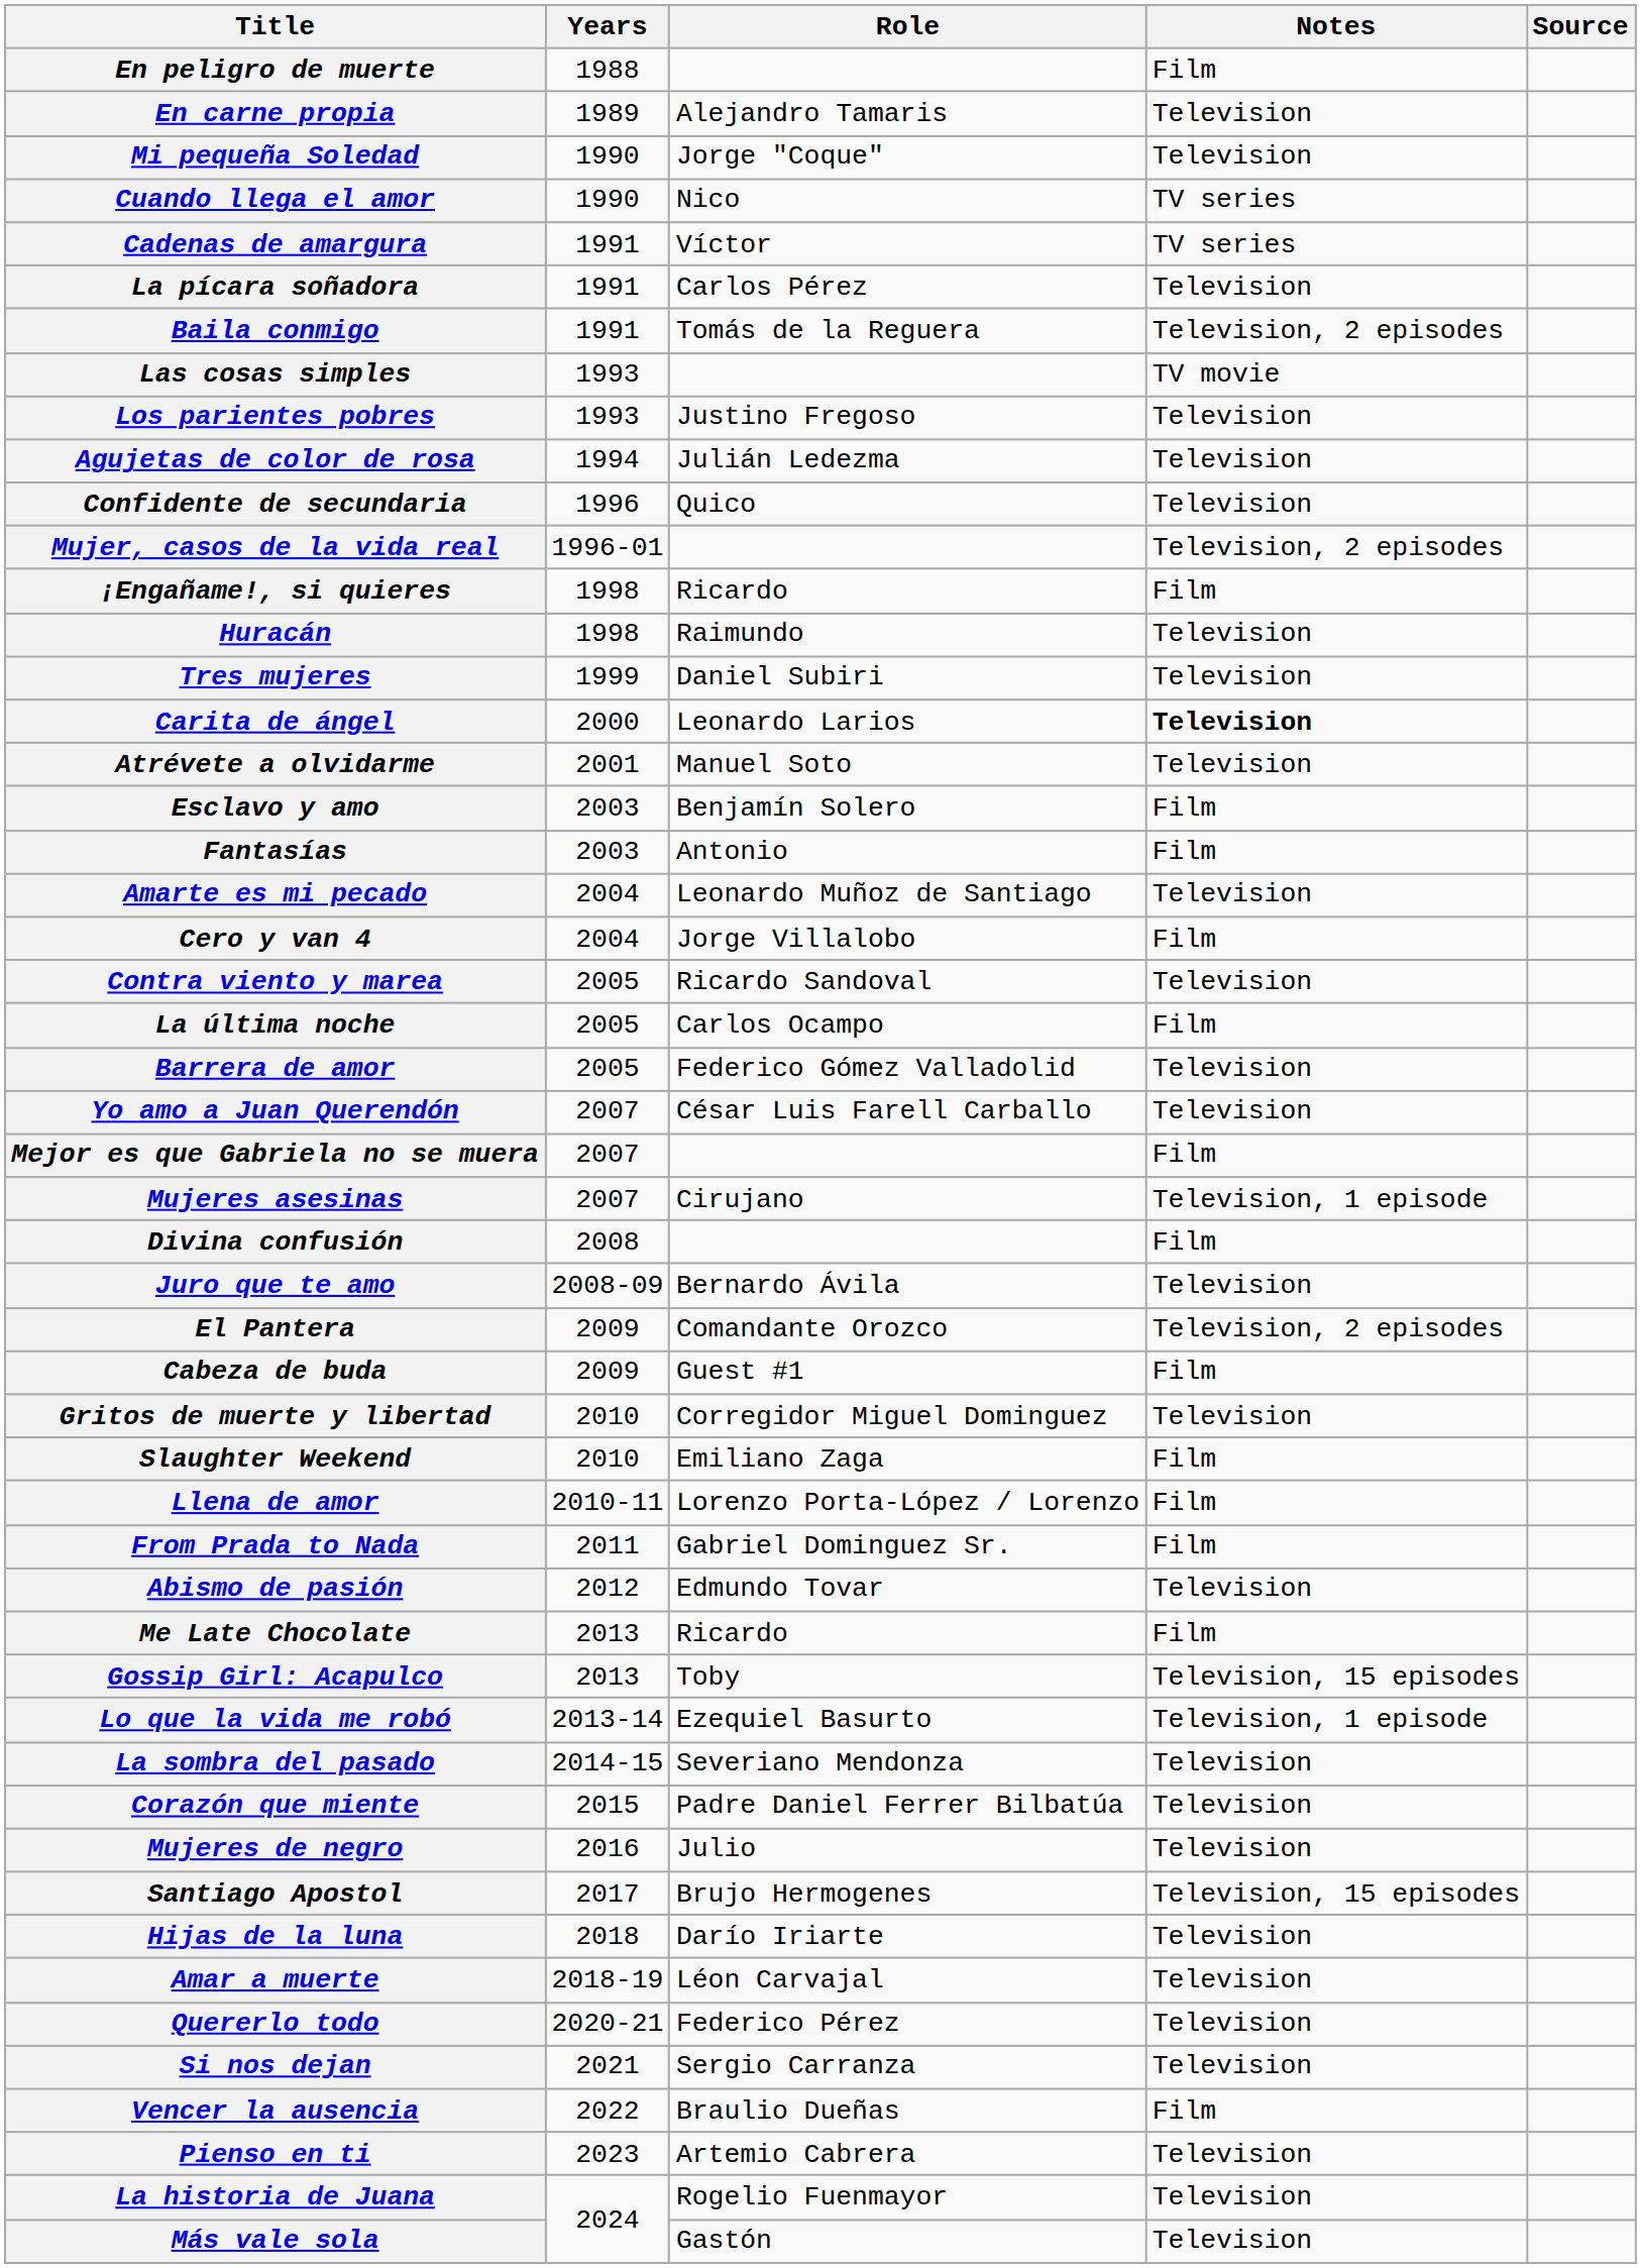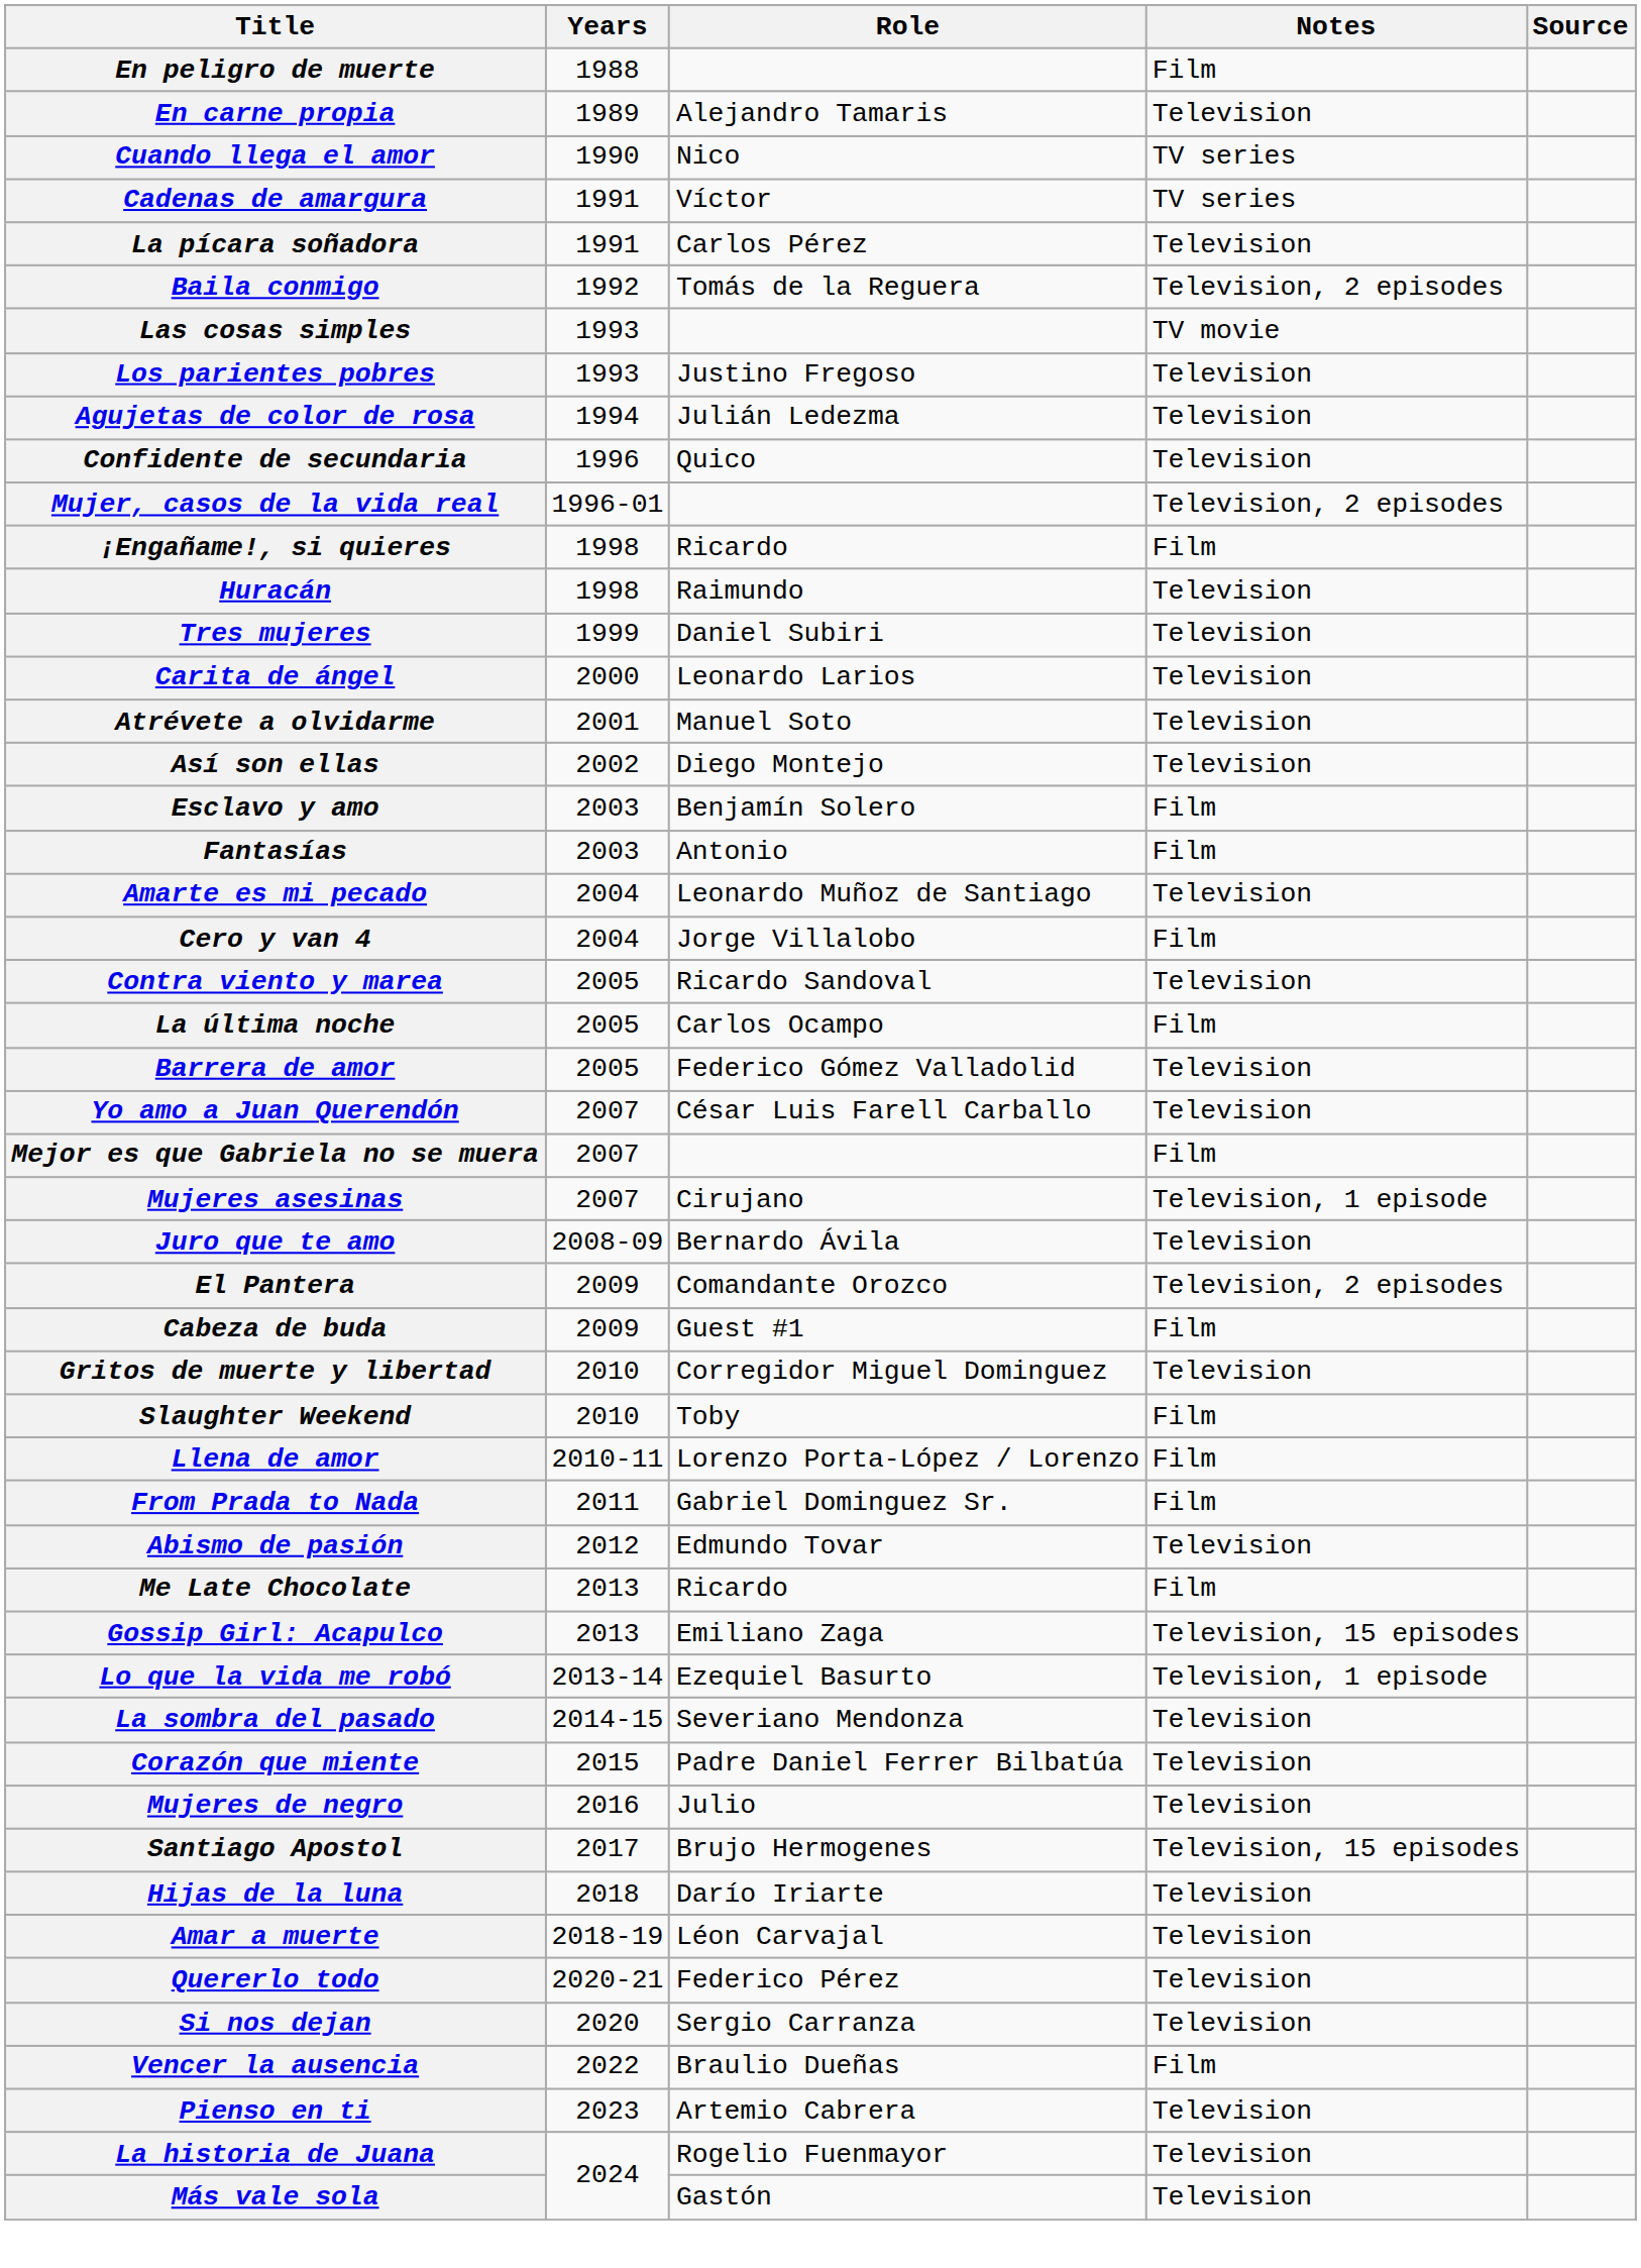 <table class="wikitable sortable plainrowheaders">
 <tr>
 <th scope="col">Title</th>
 <th scope="col">Years</th>
 <th scope="col">Role</th>
 <th scope="col" class="unsortable">Notes</th>
 <th scope="col" class="unsortable">Source</th>
 </tr>
 <tr>
 <th scope="row"><em>En peligro de muerte </em></th>
 <td align="center">1988</td>
 <td></td>
 <td>Film</td>
 <td></td>
 </tr>
 <tr>
 <th scope="row"><em><a href='#'>En carne propia</a></em></th>
 <td align="center">1989</td>
 <td>Alejandro Tamaris</td>
-<td>Television</td>
-<td></td>
-</tr>
-<tr>
-<th scope="row"><em><a href='#'>Mi pequeña Soledad</a></em></th>
-<td align="center">1990</td>
-<td>Jorge "Coque"</td>
 <td>Television</td>
 <td></td>
 </tr>
 <tr>
 <th scope="row"><em><a href='#'>Cuando llega el amor </a></em></th>
 <td align="center">1990</td>
 <td>Nico</td>
 <td>TV series</td>
 <td></td>
 </tr>
 <tr>
 <th scope="row"><em><a href='#'>Cadenas de amargura</a></em></th>
 <td align="center">1991</td>
 <td>Víctor</td>
 <td>TV series</td>
 <td></td>
 </tr>
 <tr>
 <th scope="row"><em>La pícara soñadora</em></th>
 <td align="center">1991</td>
 <td>Carlos Pérez</td>
 <td>Television</td>
 <td></td>
 </tr>
 <tr>
 <th scope="row"><em><a href='#'>Baila conmigo</a></em></th>
-<td align="center">1991</td>
+<td align="center">1992</td>
 <td>Tomás de la Reguera</td>
 <td>Television, 2 episodes</td>
 <td></td>
 </tr>
 <tr>
 <th scope="row"><em>Las cosas simples</em></th>
 <td align="center">1993</td>
 <td></td>
 <td>TV movie</td>
 <td></td>
 </tr>
 <tr>
 <th scope="row"><em><a href='#'>Los parientes pobres</a></em></th>
 <td align="center">1993</td>
 <td>Justino Fregoso</td>
 <td>Television</td>
 <td></td>
 </tr>
 <tr>
 <th scope="row"><em><a href='#'>Agujetas de color de rosa</a></em></th>
 <td align="center">1994</td>
 <td>Julián Ledezma</td>
 <td>Television</td>
 <td></td>
 </tr>
 <tr>
 <th scope="row"><em>Confidente de secundaria</em></th>
 <td align="center">1996</td>
 <td>Quico</td>
 <td>Television</td>
 <td></td>
 </tr>
 <tr>
 <th scope="row"><em><a href='#'>Mujer, casos de la vida real</a></em></th>
 <td align="center">1996-01</td>
 <td></td>
 <td>Television, 2 episodes</td>
 <td></td>
 </tr>
 <tr>
 <th scope="row"><em>¡Engañame!, si quieres </em></th>
 <td align="center">1998</td>
 <td>Ricardo</td>
 <td>Film</td>
 <td></td>
 </tr>
 <tr>
 <th scope="row"><em><a href='#'>Huracán</a></em></th>
 <td align="center">1998</td>
 <td>Raimundo</td>
 <td>Television</td>
 <td></td>
 </tr>
 <tr>
 <th scope="row"><em><a href='#'>Tres mujeres</a></em></th>
 <td align="center">1999</td>
 <td>Daniel Subiri</td>
 <td>Television</td>
 <td></td>
 </tr>
 <tr>
 <th scope="row"><em><a href='#'>Carita de ángel</a></em></th>
 <td align="center">2000</td>
 <td>Leonardo Larios</td>
-<td><strong>Television</strong></td>
+<td>Television</td>
 <td></td>
 </tr>
 <tr>
 <th scope="row"><em>Atrévete a olvidarme</em></th>
 <td align="center">2001</td>
 <td>Manuel Soto</td>
+<td>Television</td>
+<td></td>
+</tr>
+<tr>
+<th scope="row"><em>Así son ellas</em></th>
+<td align="center">2002</td>
+<td>Diego Montejo</td>
 <td>Television</td>
 <td></td>
 </tr>
 <tr>
 <th scope="row"><em>Esclavo y amo </em></th>
 <td align="center">2003</td>
 <td>Benjamín Solero</td>
 <td>Film</td>
 <td></td>
 </tr>
 <tr>
 <th scope="row"><em>Fantasías </em></th>
 <td align="center">2003</td>
 <td>Antonio</td>
 <td>Film</td>
 <td></td>
 </tr>
 <tr>
 <th scope="row"><em><a href='#'>Amarte es mi pecado</a></em></th>
 <td align="center">2004</td>
 <td>Leonardo Muñoz de Santiago</td>
 <td>Television</td>
 <td></td>
 </tr>
 <tr>
 <th scope="row"><em>Cero y van 4 </em></th>
 <td align="center">2004</td>
 <td>Jorge Villalobo</td>
 <td>Film</td>
 <td></td>
 </tr>
 <tr>
 <th scope="row"><em><a href='#'>Contra viento y marea</a></em></th>
 <td align="center">2005</td>
 <td>Ricardo Sandoval</td>
 <td>Television</td>
 <td></td>
 </tr>
 <tr>
 <th scope="row"><em>La última noche </em></th>
 <td align="center">2005</td>
 <td>Carlos Ocampo</td>
 <td>Film</td>
 <td></td>
 </tr>
 <tr>
 <th scope="row"><em><a href='#'>Barrera de amor</a></em></th>
 <td align="center">2005</td>
 <td>Federico Gómez Valladolid</td>
 <td>Television</td>
 <td></td>
 </tr>
 <tr>
 <th scope="row"><em><a href='#'>Yo amo a Juan Querendón</a></em></th>
 <td align="center">2007</td>
 <td>César Luis Farell Carballo</td>
 <td>Television</td>
 <td></td>
 </tr>
 <tr>
 <th scope="row"><em>Mejor es que Gabriela no se muera </em></th>
 <td align="center">2007</td>
 <td></td>
 <td>Film</td>
 <td></td>
 </tr>
 <tr>
 <th scope="row"><em><a href='#'>Mujeres asesinas</a></em></th>
 <td align="center">2007</td>
 <td>Cirujano</td>
 <td>Television, 1 episode</td>
 <td></td>
 </tr>
 <tr>
-<th scope="row"><em>Divina confusión  </em></th>
-<td align="center">2008</td>
-<td></td>
-<td>Film</td>
-<td></td>
-</tr>
-<tr>
 <th scope="row"><em><a href='#'>Juro que te amo </a></em></th>
 <td align="center">2008-09</td>
 <td>Bernardo Ávila</td>
 <td>Television</td>
 <td></td>
 </tr>
 <tr>
 <th scope="row"><em>El Pantera</em></th>
 <td align="center">2009</td>
 <td>Comandante Orozco</td>
 <td>Television, 2 episodes</td>
 <td></td>
 </tr>
 <tr>
 <th scope="row"><em>Cabeza de buda </em></th>
 <td align="center">2009</td>
 <td>Guest #1</td>
 <td>Film</td>
 <td></td>
 </tr>
 <tr>
 <th scope="row"><em>Gritos de muerte y libertad</em></th>
 <td align="center">2010</td>
 <td>Corregidor Miguel Dominguez</td>
 <td>Television</td>
 <td></td>
 </tr>
 <tr>
 <th scope="row"><em>Slaughter Weekend </em></th>
 <td align="center">2010</td>
-<td>Emiliano Zaga</td>
+<td>Toby</td>
 <td>Film</td>
 <td></td>
 </tr>
 <tr>
 <th scope="row"><em><a href='#'>Llena de amor</a></em></th>
 <td align="center">2010-11</td>
 <td>Lorenzo Porta-López / Lorenzo</td>
 <td>Film</td>
 <td></td>
 </tr>
 <tr>
 <th scope="row"><em><a href='#'>From Prada to Nada </a></em></th>
 <td align="center">2011</td>
 <td>Gabriel Dominguez Sr.</td>
 <td>Film</td>
 <td></td>
 </tr>
 <tr>
 <th scope="row"><em><a href='#'>Abismo de pasión</a></em></th>
 <td align="center">2012</td>
 <td>Edmundo Tovar</td>
 <td>Television</td>
 <td></td>
 </tr>
 <tr>
 <th scope="row"><em>Me Late Chocolate </em></th>
 <td align="center">2013</td>
 <td>Ricardo</td>
 <td>Film</td>
 <td></td>
 </tr>
 <tr>
 <th scope="row"><em><a href='#'>Gossip Girl: Acapulco </a></em></th>
 <td align="center">2013</td>
-<td>Toby</td>
+<td>Emiliano Zaga</td>
 <td>Television, 15 episodes</td>
 <td></td>
 </tr>
 <tr>
 <th scope="row"><em><a href='#'>Lo que la vida me robó</a></em></th>
 <td align="center">2013-14</td>
 <td>Ezequiel Basurto</td>
 <td>Television, 1 episode</td>
 <td></td>
 </tr>
 <tr>
 <th scope="row"><em><a href='#'>La sombra del pasado</a></em></th>
 <td align="center">2014-15</td>
 <td>Severiano Mendonza</td>
 <td>Television</td>
 <td></td>
 </tr>
 <tr>
 <th scope="row"><em><a href='#'>Corazón que miente</a></em></th>
 <td align="center">2015</td>
 <td>Padre Daniel Ferrer Bilbatúa</td>
 <td>Television</td>
 <td></td>
 </tr>
 <tr>
 <th scope="row"><em><a href='#'>Mujeres de negro</a></em></th>
 <td align="center">2016</td>
 <td>Julio</td>
 <td>Television</td>
 <td></td>
 </tr>
 <tr>
 <th scope="row"><em>Santiago Apostol</em></th>
 <td align="center">2017</td>
 <td>Brujo Hermogenes</td>
 <td>Television, 15 episodes</td>
 <td></td>
 </tr>
 <tr>
 <th scope="row"><em><a href='#'>Hijas de la luna</a></em></th>
 <td align="center">2018</td>
 <td>Darío Iriarte</td>
 <td>Television</td>
 <td></td>
 </tr>
 <tr>
 <th scope="row"><em><a href='#'>Amar a muerte</a></em></th>
 <td align="center">2018-19</td>
 <td>Léon Carvajal</td>
 <td>Television</td>
 <td></td>
 </tr>
 <tr>
 <th scope="row"><em><a href='#'>Quererlo todo</a></em></th>
 <td align="center">2020-21</td>
 <td>Federico Pérez</td>
 <td>Television</td>
 <td></td>
 </tr>
 <tr>
 <th scope="row"><em><a href='#'>Si nos dejan</a></em></th>
-<td align="center">2021</td>
+<td align="center">2020</td>
 <td>Sergio Carranza</td>
 <td>Television</td>
 <td></td>
 </tr>
 <tr>
 <th scope="row"><em><a href='#'>Vencer la ausencia</a></em></th>
 <td align="center">2022</td>
 <td>Braulio Dueñas</td>
 <td>Film</td>
 <td></td>
 </tr>
 <tr>
 <th scope="row"><em><a href='#'>Pienso en ti</a></em></th>
 <td align="center">2023</td>
 <td>Artemio Cabrera</td>
 <td>Television</td>
 <td></td>
 </tr>
 <tr>
 <th scope="row"><em><a href='#'>La historia de Juana</a></em></th>
 <td align="center" rowspan=2>2024</td>
 <td>Rogelio Fuenmayor</td>
 <td>Television</td>
 <td></td>
 </tr>
 <tr>
 <th scope="row"><em><a href='#'>Más vale sola</a></em></th>
 <td>Gastón</td>
 <td>Television</td>
 <td></td>
 </tr>
 <tr>
 </tr>
 </table>
